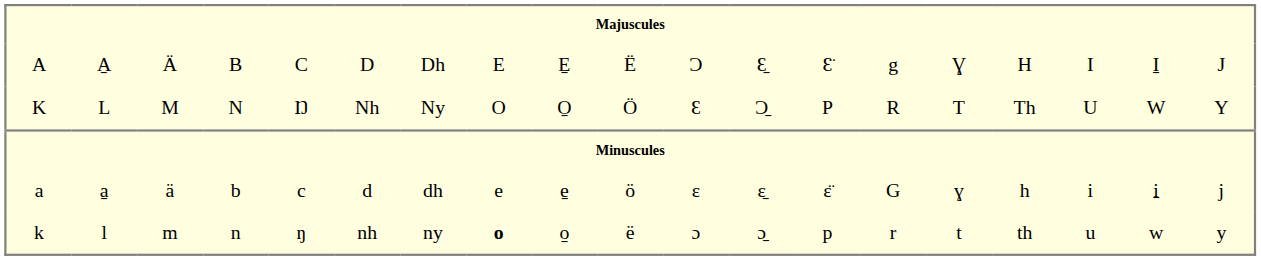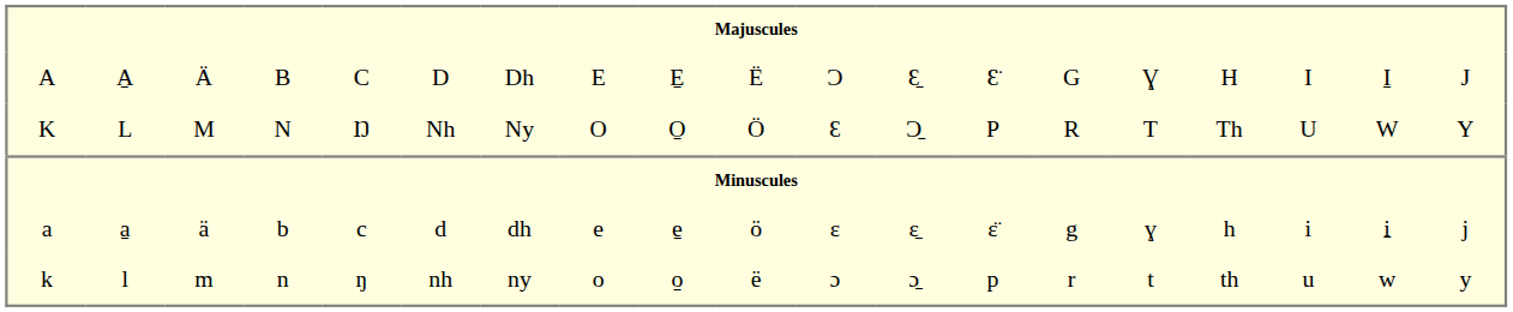 <table style="border-collapse:collapse;background:lightyellow;border:2px solid gray;" cellpadding=9px 5px align=center width=90%>
 <tr style="font-size:13px;">
 <th colspan=19>Majuscules</th>
 </tr>
 <tr style="font-size:18px;" align=center>
 <td width=5%>A</td>
 <td width=5%>A̱</td>
 <td width=5%>Ä</td>
 <td width=5%>B</td>
 <td width=5%>C</td>
 <td width=5%>D</td>
 <td width=5%>Dh</td>
 <td width=5%>E</td>
 <td width=5%>E̱</td>
 <td width=5%>Ë</td>
 <td width=5%>Ɔ</td>
 <td width=5%>Ɛ̱</td>
 <td width=5%>Ɛ̈</td>
-<td width=5%>g</td>
+<td width=5%>G</td>
 <td width=5%>Ɣ</td>
 <td width=5%>H</td>
 <td width=5%>I</td>
 <td width=5%>I̱</td>
 <td width=5%>J</td>
 </tr>
 <tr style="font-size:18px;border-bottom:2px solid gray;" align=center>
 <td width=5%>K</td>
 <td width=5%>L</td>
 <td width=5%>M</td>
 <td width=5%>N</td>
 <td width=5%>Ŋ</td>
 <td width=5%>Nh</td>
 <td width=5%>Ny</td>
 <td width=5%>O</td>
 <td width=5%>O̱</td>
 <td width=5%>Ö</td>
 <td width=5%>Ɛ</td>
 <td width=5%>Ɔ̱</td>
 <td width=5%>P</td>
 <td width=5%>R</td>
 <td width=5%>T</td>
 <td width=5%>Th</td>
 <td width=5%>U</td>
 <td width=5%>W</td>
 <td width=5%>Y</td>
 </tr>
 <tr style="font-size:13px;">
 <th colspan=20>Minuscules</th>
 </tr>
 <tr style="font-size:18px;" align=center>
 <td width=5%>a</td>
 <td width=5%>a̱</td>
 <td width=5%>ä</td>
 <td width=5%>b</td>
 <td width=5%>c</td>
 <td width=5%>d</td>
 <td width=5%>dh</td>
 <td width=5%>e</td>
 <td width=5%>e̱</td>
 <td width=5%>ö</td>
 <td width=5%>ɛ</td>
 <td width=5%>ɛ̱</td>
 <td width=5%>ɛ̈</td>
-<td width=5%>G</td>
+<td width=5%>g</td>
 <td width=5%>ɣ</td>
 <td width=5%>h</td>
 <td width=5%>i</td>
 <td width=5%>i̱</td>
 <td width=5%>j</td>
 </tr>
 <tr style="font-size:18px;" align=center>
 <td width=5%>k</td>
 <td width=5%>l</td>
 <td width=5%>m</td>
 <td width=5%>n</td>
 <td width=5%>ŋ</td>
 <td width=5%>nh</td>
 <td width=5%>ny</td>
-<td width=5%><strong>o</strong></td>
+<td width=5%>o</td>
 <td width=5%>o̱</td>
 <td width=5%>ë</td>
 <td width=5%>ɔ</td>
 <td width=5%>ɔ̱</td>
 <td width=5%>p</td>
 <td width=5%>r</td>
 <td width=5%>t</td>
 <td width=5%>th</td>
 <td width=5%>u</td>
 <td width=5%>w</td>
 <td width=5%>y</td>
 </tr>
 <tr>
 </tr>
 </table>
